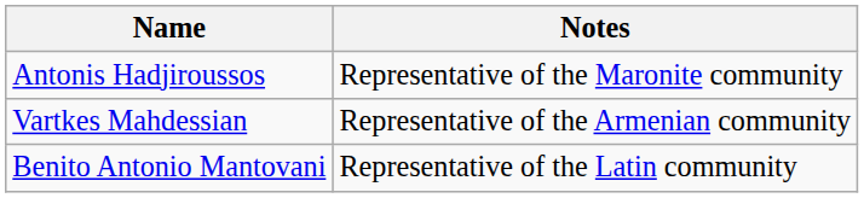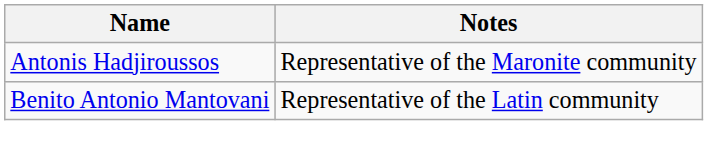 <table class="sortable wikitable">
 <tr>
 <th>Name</th>
 <th>Notes</th>
 </tr>
 <tr>
 <td><a href='#'>Antonis Hadjiroussos</a></td>
 <td>Representative of the <a href='#'>Maronite</a> community</td>
 </tr>
 <tr>
-<td><a href='#'>Vartkes Mahdessian</a></td>
-<td>Representative of the <a href='#'>Armenian</a> community</td>
-</tr>
-<tr>
 <td><a href='#'>Benito Antonio Mantovani</a></td>
 <td>Representative of the <a href='#'>Latin</a> community</td>
 </tr>
 </table>
